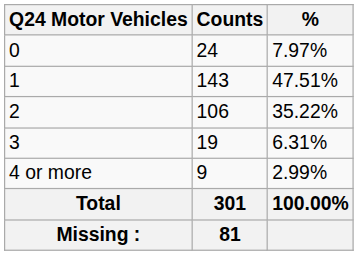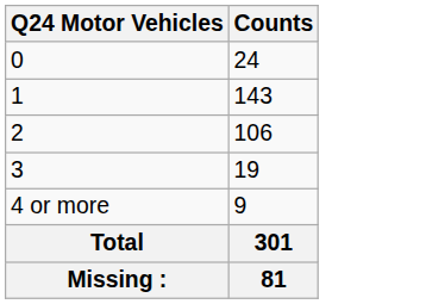 <table class="wikitable sortable">
 <tr>
 <th>Q24 Motor Vehicles</th>
 <th>Counts</th>
-<th>%</th>
 </tr>
 <tr>
 <td>0</td>
 <td>24</td>
-<td>7.97%</td>
 </tr>
 <tr>
 <td>1</td>
 <td>143</td>
-<td>47.51%</td>
 </tr>
 <tr>
 <td>2</td>
 <td>106</td>
-<td>35.22%</td>
 </tr>
 <tr>
 <td>3</td>
 <td>19</td>
-<td>6.31%</td>
 </tr>
 <tr>
 <td>4 or more</td>
 <td>9</td>
-<td>2.99%</td>
 </tr>
 <tr>
 <th>Total</th>
 <th>301</th>
-<th>100.00%</th>
 </tr>
 <tr>
 <th>Missing :</th>
 <th>81</th>
-<th></th>
 </tr>
 </table>
